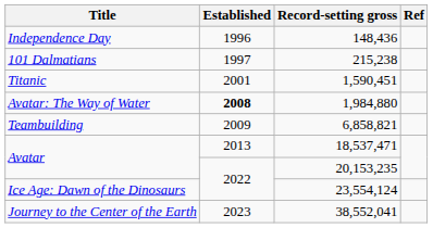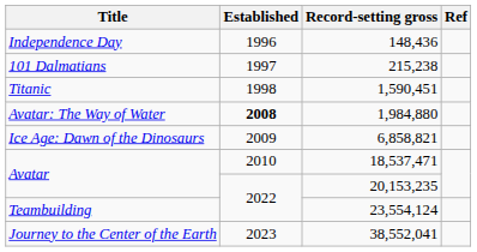 <table class="wikitable" style="margin:auto;">
 <tr>
 <th scope="col">Title</th>
 <th scope="col">Established</th>
 <th scope="col">Record-setting gross</th>
 <th scope="col">Ref</th>
 </tr>
 <tr>
 <td scope="row"><em><a href='#'>Independence Day</a></em></td>
 <td style="text-align:center;">1996</td>
 <td align="right">148,436</td>
 <td></td>
 </tr>
 <tr>
 <td scope="row"><em><a href='#'>101 Dalmatians</a></em></td>
 <td style="text-align:center;">1997</td>
 <td align="right">215,238</td>
 <td></td>
 </tr>
 <tr>
 <td scope="row"><em><a href='#'>Titanic</a></em></td>
-<td style="text-align:center;">2001</td>
+<td style="text-align:center;">1998</td>
 <td align="right">1,590,451</td>
 <td></td>
 </tr>
 <tr>
 <td scope="row"><em><a href='#'>Avatar: The Way of Water</a></em></td>
 <td style="text-align:center;"><strong>2008</strong></td>
 <td align="right">1,984,880</td>
 <td></td>
 </tr>
 <tr>
-<td scope="row"><em><a href='#'>Teambuilding</a></em></td>
+<td scope="row"><em><a href='#'>Ice Age: Dawn of the Dinosaurs</a></em></td>
 <td style="text-align:center;">2009</td>
 <td align="right">6,858,821</td>
 <td></td>
 </tr>
 <tr>
 <td scope="row" rowspan="2"><em><a href='#'>Avatar</a></em></td>
-<td style="text-align:center;">2013</td>
+<td style="text-align:center;">2010</td>
 <td align="right">18,537,471</td>
 <td rowspan="2"></td>
 </tr>
 <tr>
 <td style="text-align:center;" rowspan="2">2022</td>
 <td align="right">20,153,235</td>
 </tr>
 <tr>
-<td scope="row"><em><a href='#'>Ice Age: Dawn of the Dinosaurs</a></em></td>
+<td scope="row"><em><a href='#'>Teambuilding</a></em></td>
 <td align="right">23,554,124</td>
 <td></td>
 </tr>
 <tr>
 <td scope="row"><em><a href='#'>Journey to the Center of the Earth</a></em></td>
 <td style="text-align:center;">2023</td>
 <td align="right">38,552,041</td>
 <td></td>
 </tr>
 </table>
